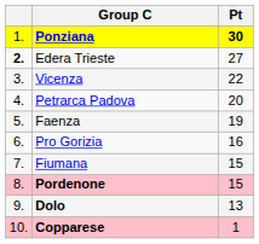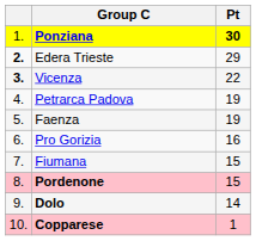 <table class="wikitable" style="text-align:center">
 <tr>
 <th width=25></th>
 <th width=215>Group C</th>
 <th width=35>Pt</th>
 </tr>
 <tr style="background:Yellow;">
 <td>1.</td>
 <td align=left><strong><a href='#'>Ponziana</a></strong></td>
 <td><strong>30</strong></td>
 </tr>
 <tr>
 <td><strong>2.</strong></td>
 <td align=left>Edera Trieste</td>
-<td>27</td>
+<td>29</td>
 </tr>
 <tr style="background:#f5f5f5;">
-<td>3.</td>
+<td><strong>3.</strong></td>
 <td align=left><a href='#'>Vicenza</a></td>
 <td>22</td>
 </tr>
 <tr>
 <td>4.</td>
 <td align=left><a href='#'>Petrarca Padova</a></td>
-<td>20</td>
+<td>19</td>
 </tr>
 <tr style="background:#f5f5f5;">
 <td>5.</td>
 <td align=left>Faenza</td>
 <td>19</td>
 </tr>
 <tr>
 <td>6.</td>
 <td align=left><a href='#'>Pro Gorizia</a></td>
 <td>16</td>
 </tr>
 <tr style="background:#f5f5f5;">
 <td>7.</td>
 <td align=left><a href='#'>Fiumana</a></td>
 <td>15</td>
 </tr>
 <tr style="background:pink;">
 <td>8.</td>
 <td align=left><strong>Pordenone</strong></td>
 <td>15</td>
 </tr>
 <tr style="background:#F5f5f5;">
 <td>9.</td>
 <td align=left><strong>Dolo</strong></td>
-<td>13</td>
+<td>14</td>
 </tr>
 <tr style="background:pink;">
 <td>10.</td>
 <td align=left><strong>Copparese</strong></td>
 <td>1</td>
 </tr>
 </table>
